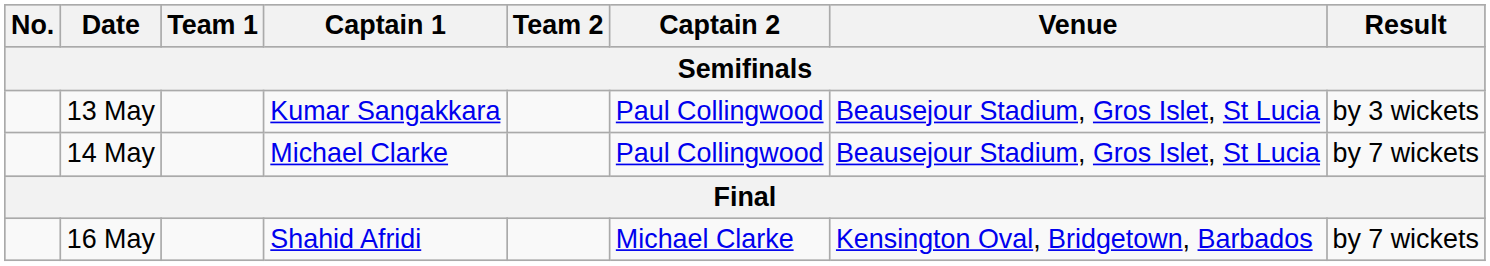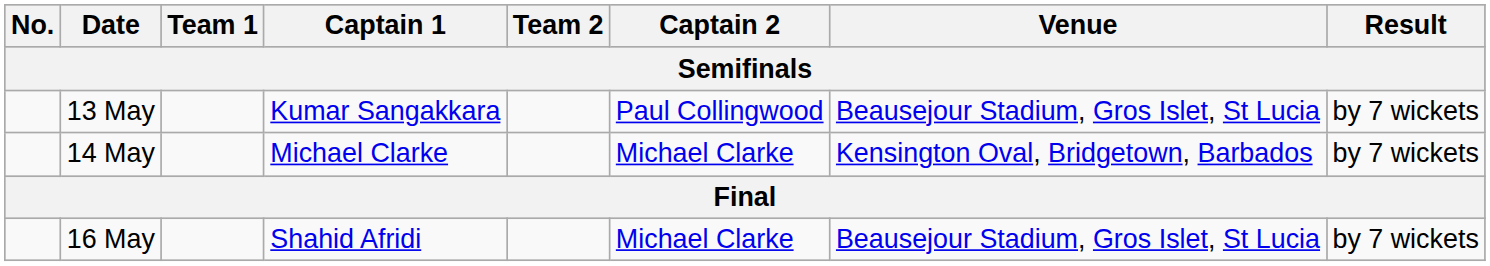 <table class="wikitable">
 <tr>
 <th>No.</th>
 <th>Date</th>
 <th>Team 1</th>
 <th>Captain 1</th>
 <th>Team 2</th>
 <th>Captain 2</th>
 <th>Venue</th>
 <th>Result</th>
 </tr>
 <tr>
 <th colspan="9">Semifinals</th>
 </tr>
 <tr>
 <td></td>
 <td>13 May</td>
 <td></td>
 <td><a href='#'>Kumar Sangakkara</a></td>
 <td></td>
 <td><a href='#'>Paul Collingwood</a></td>
 <td><a href='#'>Beausejour Stadium</a>, <a href='#'>Gros Islet</a>, <a href='#'>St Lucia</a></td>
-<td> by 3 wickets</td>
+<td> by 7 wickets</td>
 </tr>
 <tr>
 <td></td>
 <td>14 May</td>
 <td></td>
 <td><a href='#'>Michael Clarke</a></td>
 <td></td>
-<td><a href='#'>Paul Collingwood</a></td>
-<td><a href='#'>Beausejour Stadium</a>, <a href='#'>Gros Islet</a>, <a href='#'>St Lucia</a></td>
+<td><a href='#'>Michael Clarke</a></td>
+<td><a href='#'>Kensington Oval</a>, <a href='#'>Bridgetown</a>, <a href='#'>Barbados</a></td>
 <td> by 7 wickets</td>
 </tr>
 <tr>
 <th colspan="9">Final</th>
 </tr>
 <tr>
 <td></td>
 <td>16 May</td>
 <td></td>
 <td><a href='#'>Shahid Afridi</a></td>
 <td></td>
 <td><a href='#'>Michael Clarke</a></td>
-<td><a href='#'>Kensington Oval</a>, <a href='#'>Bridgetown</a>, <a href='#'>Barbados</a></td>
+<td><a href='#'>Beausejour Stadium</a>, <a href='#'>Gros Islet</a>, <a href='#'>St Lucia</a></td>
 <td> by 7 wickets</td>
 </tr>
 </table>
